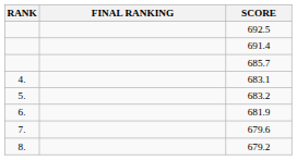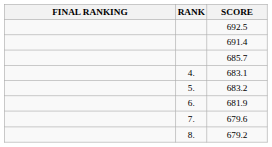 <table class="wikitable" style="font-size:95%;">
 <tr>
+<th align="left" style="width: 18em">FINAL RANKING</th>
 <th>RANK</th>
-<th align="left" style="width: 18em">FINAL RANKING</th>
 <th align="center" style="width: 6em">SCORE</th>
 </tr>
 <tr>
+<td></td>
 <td align="center"></td>
-<td></td>
 <td align="center">692.5</td>
 </tr>
 <tr>
+<td></td>
 <td align="center"></td>
-<td></td>
 <td align="center">691.4</td>
 </tr>
 <tr>
+<td></td>
 <td align="center"></td>
-<td></td>
 <td align="center">685.7</td>
 </tr>
 <tr>
+<td></td>
 <td align="center">4.</td>
-<td></td>
 <td align="center">683.1</td>
 </tr>
 <tr>
+<td></td>
 <td align="center">5.</td>
-<td></td>
 <td align="center">683.2</td>
 </tr>
 <tr>
+<td></td>
 <td align="center">6.</td>
-<td></td>
 <td align="center">681.9</td>
 </tr>
 <tr>
+<td></td>
 <td align="center">7.</td>
-<td></td>
 <td align="center">679.6</td>
 </tr>
 <tr>
+<td></td>
 <td align="center">8.</td>
-<td></td>
 <td align="center">679.2</td>
 </tr>
 </table>
